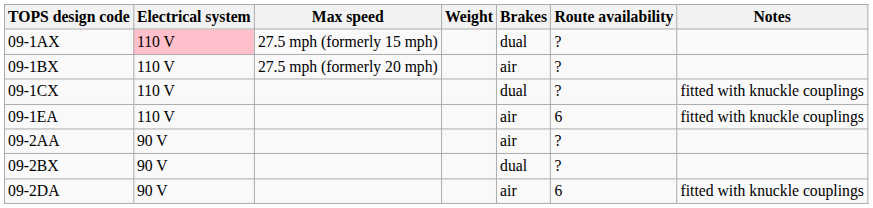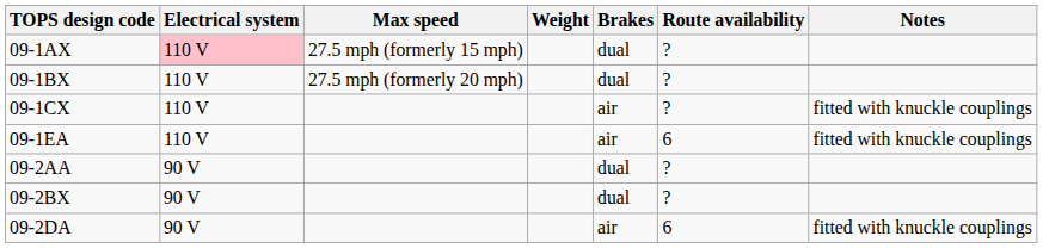 <table class="wikitable">
 <tr>
 <th>TOPS design code</th>
 <th>Electrical system</th>
 <th>Max speed</th>
 <th>Weight</th>
 <th>Brakes</th>
 <th>Route availability</th>
 <th>Notes</th>
 </tr>
 <tr>
 <td>09-1AX</td>
 <td style="background: pink;">110 V</td>
 <td>27.5 mph (formerly 15 mph)</td>
 <td></td>
 <td>dual</td>
 <td>?</td>
 <td></td>
 </tr>
 <tr>
 <td>09-1BX</td>
 <td>110 V</td>
 <td>27.5 mph (formerly 20 mph)</td>
 <td></td>
-<td>air</td>
+<td>dual</td>
 <td>?</td>
 <td></td>
 </tr>
 <tr>
 <td>09-1CX</td>
 <td>110 V</td>
 <td></td>
 <td></td>
-<td>dual</td>
+<td>air</td>
 <td>?</td>
 <td>fitted with knuckle couplings</td>
 </tr>
 <tr>
 <td>09-1EA</td>
 <td>110 V</td>
 <td></td>
 <td></td>
 <td>air</td>
 <td>6</td>
 <td>fitted with knuckle couplings</td>
 </tr>
 <tr>
 <td>09-2AA</td>
 <td>90 V</td>
 <td></td>
 <td></td>
-<td>air</td>
+<td>dual</td>
 <td>?</td>
 <td></td>
 </tr>
 <tr>
 <td>09-2BX</td>
 <td>90 V</td>
 <td></td>
 <td></td>
 <td>dual</td>
 <td>?</td>
 <td></td>
 </tr>
 <tr>
 <td>09-2DA</td>
 <td>90 V</td>
 <td></td>
 <td></td>
 <td>air</td>
 <td>6</td>
 <td>fitted with knuckle couplings</td>
 </tr>
 </table>
